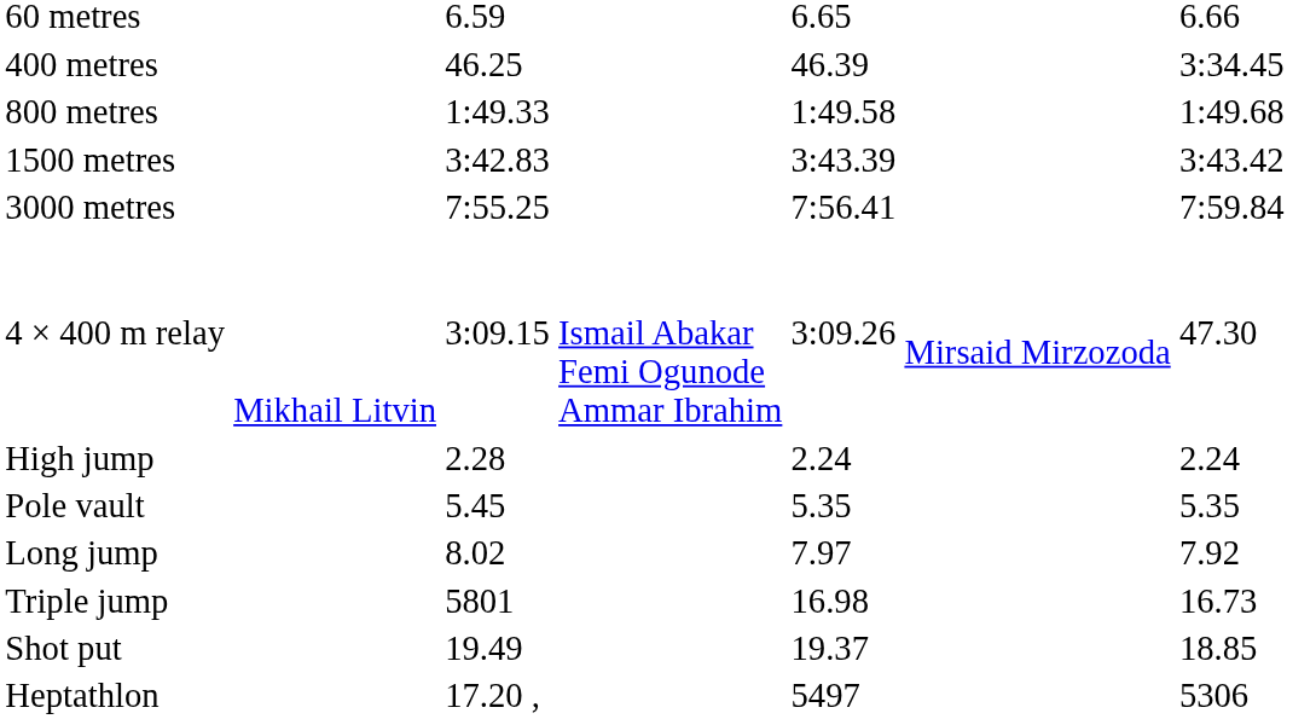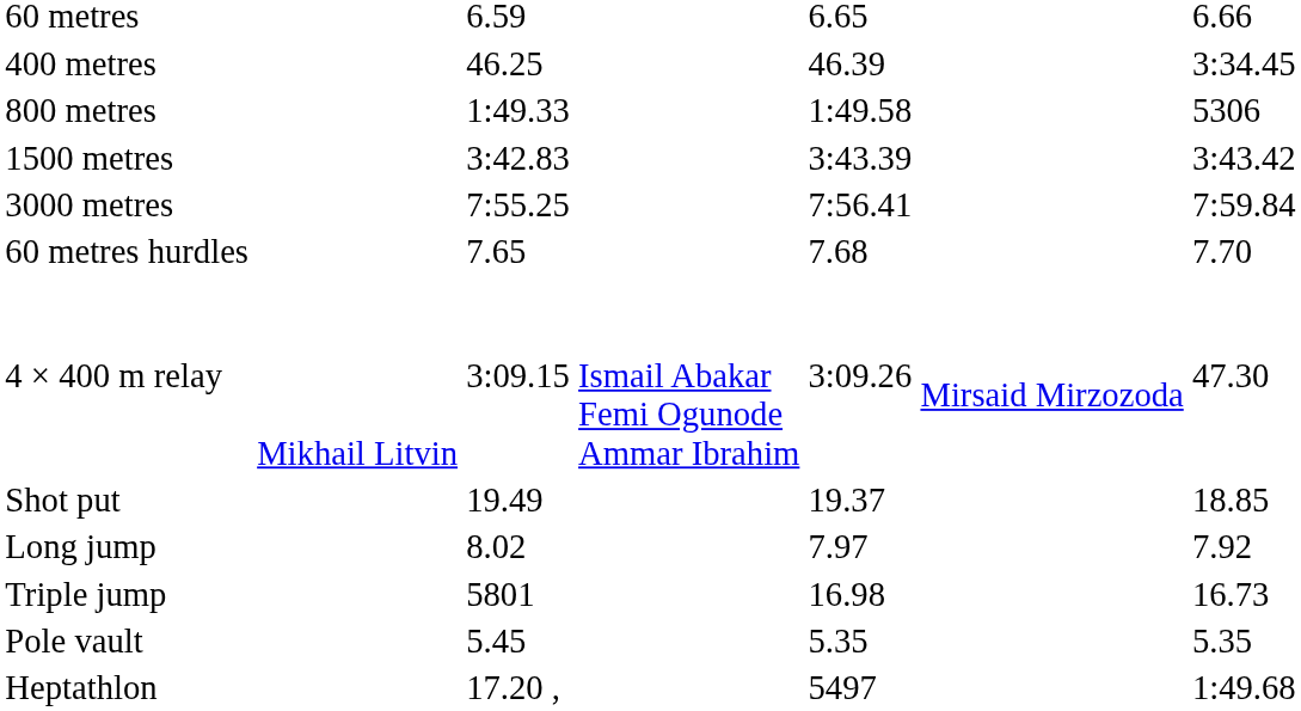 <table>
 <tr>
 <td>60 metres</td>
 <td></td>
 <td>6.59 </td>
 <td></td>
 <td>6.65 </td>
 <td></td>
 <td>6.66 </td>
 </tr>
 <tr>
 <td>400 metres</td>
 <td></td>
 <td>46.25 </td>
 <td></td>
 <td>46.39 </td>
 <td></td>
 <td>3:34.45 </td>
 </tr>
 <tr>
 <td>800 metres</td>
 <td></td>
 <td>1:49.33 </td>
 <td></td>
 <td>1:49.58</td>
 <td></td>
-<td>1:49.68</td>
+<td>5306 </td>
 </tr>
 <tr>
 <td>1500 metres</td>
 <td></td>
 <td>3:42.83 </td>
 <td></td>
 <td>3:43.39</td>
 <td></td>
 <td>3:43.42</td>
 </tr>
 <tr>
 <td>3000 metres</td>
 <td></td>
 <td>7:55.25</td>
 <td></td>
 <td>7:56.41</td>
 <td></td>
 <td>7:59.84</td>
 </tr>
 <tr>
+<td>60 metres hurdles</td>
+<td></td>
+<td>7.65</td>
+<td></td>
+<td>7.68 </td>
+<td></td>
+<td>7.70</td>
+</tr>
+<tr>
 <td>4 × 400 m relay</td>
 <td><br><br><br><br><a href='#'>Mikhail Litvin</a></td>
 <td>3:09.15  </td>
 <td><br><br><a href='#'>Ismail Abakar</a><br><a href='#'>Femi Ogunode</a><br><a href='#'>Ammar Ibrahim</a></td>
 <td>3:09.26</td>
 <td><br><br><a href='#'>Mirsaid Mirzozoda</a><br><br></td>
 <td>47.30</td>
 </tr>
 <tr>
-<td>High jump</td>
+<td>Shot put</td>
 <td></td>
-<td>2.28 </td>
+<td>19.49 </td>
 <td></td>
-<td>2.24 </td>
+<td>19.37 </td>
 <td></td>
-<td>2.24 </td>
-</tr>
-<tr>
-<td>Pole vault</td>
-<td></td>
-<td>5.45</td>
-<td></td>
-<td>5.35 </td>
-<td></td>
-<td>5.35 </td>
+<td>18.85 </td>
 </tr>
 <tr>
 <td>Long jump</td>
 <td></td>
 <td>8.02 </td>
 <td></td>
 <td>7.97 </td>
 <td></td>
 <td>7.92 </td>
 </tr>
 <tr>
 <td>Triple jump</td>
 <td></td>
 <td>5801 </td>
 <td></td>
 <td>16.98 </td>
 <td></td>
 <td>16.73 </td>
 </tr>
 <tr>
-<td>Shot put</td>
+<td>Pole vault</td>
 <td></td>
-<td>19.49 </td>
+<td>5.45</td>
 <td></td>
-<td>19.37 </td>
+<td>5.35 </td>
 <td></td>
-<td>18.85 </td>
+<td>5.35 </td>
 </tr>
 <tr>
 <td>Heptathlon</td>
 <td></td>
 <td>17.20 , </td>
 <td></td>
 <td>5497 </td>
 <td></td>
-<td>5306 </td>
+<td>1:49.68</td>
 </tr>
 </table>
